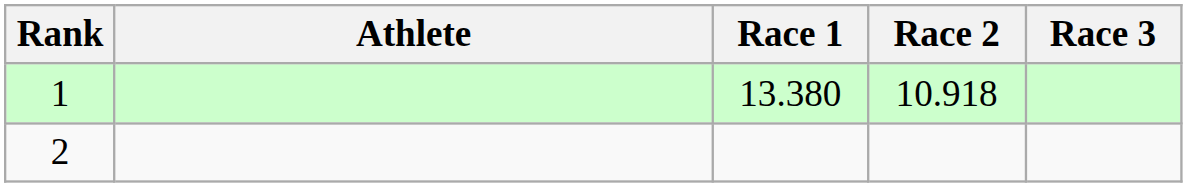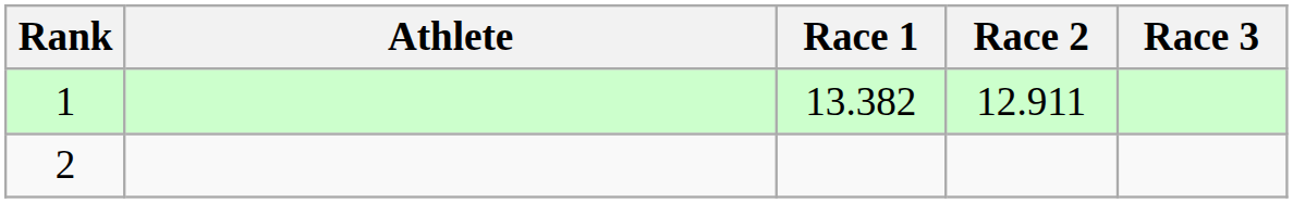 <table class=wikitable style="text-align:center">
 <tr>
 <th width=40>Rank</th>
 <th width=250>Athlete</th>
 <th width=60>Race 1</th>
 <th width=60>Race 2</th>
 <th width=60>Race 3</th>
 </tr>
 <tr bgcolor=ccffcc>
 <td>1</td>
 <td align=left></td>
-<td>13.380</td>
-<td>10.918</td>
+<td>13.382</td>
+<td>12.911</td>
 <td></td>
 </tr>
 <tr>
 <td>2</td>
 <td align=left></td>
 <td></td>
 <td></td>
 <td></td>
 </tr>
 </table>
